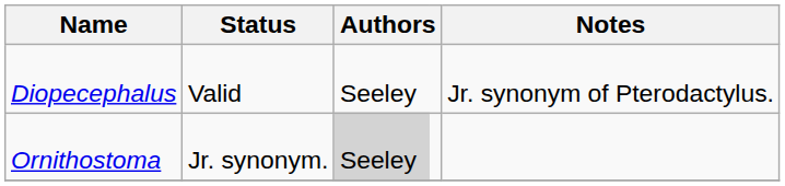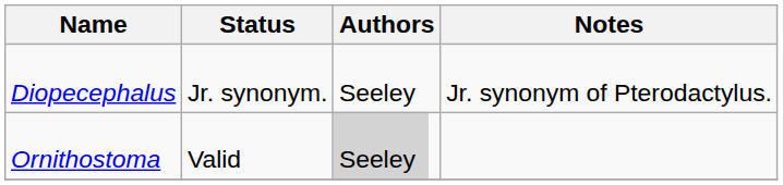 <table class="wikitable sortable">
 <tr>
 <th>Name</th>
 <th>Status</th>
 <th colspan="2">Authors</th>
 <th>Notes</th>
 </tr>
 <tr>
 <td><br><em><a href='#'>Diopecephalus</a></em></td>
-<td><br>Valid</td>
+<td><br>Jr. synonym.</td>
 <td style="border-right:0px" valign="top"><br>Seeley</td>
 <td style="border-left:0px" valign="top"></td>
 <td><br>Jr. synonym of Pterodactylus.</td>
 </tr>
 <tr>
 <td><br><em><a href='#'>Ornithostoma</a></em></td>
-<td><br>Jr. synonym.</td>
+<td><br>Valid</td>
 <td style="background: lightgrey; border-right:0px" valign="top"><br>Seeley</td>
 <td style="border-left:0px" valign="top"></td>
 <td></td>
 </tr>
 <tr>
 </tr>
 </table>
